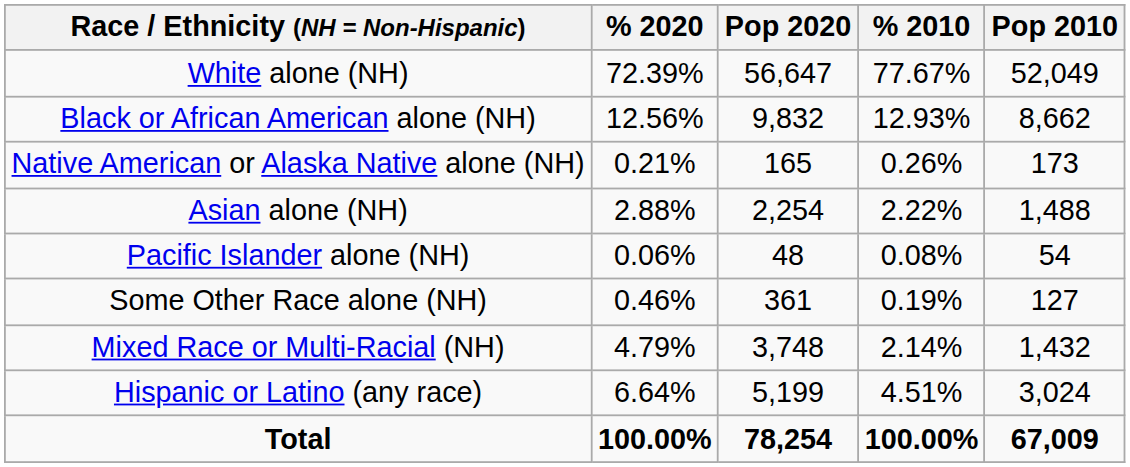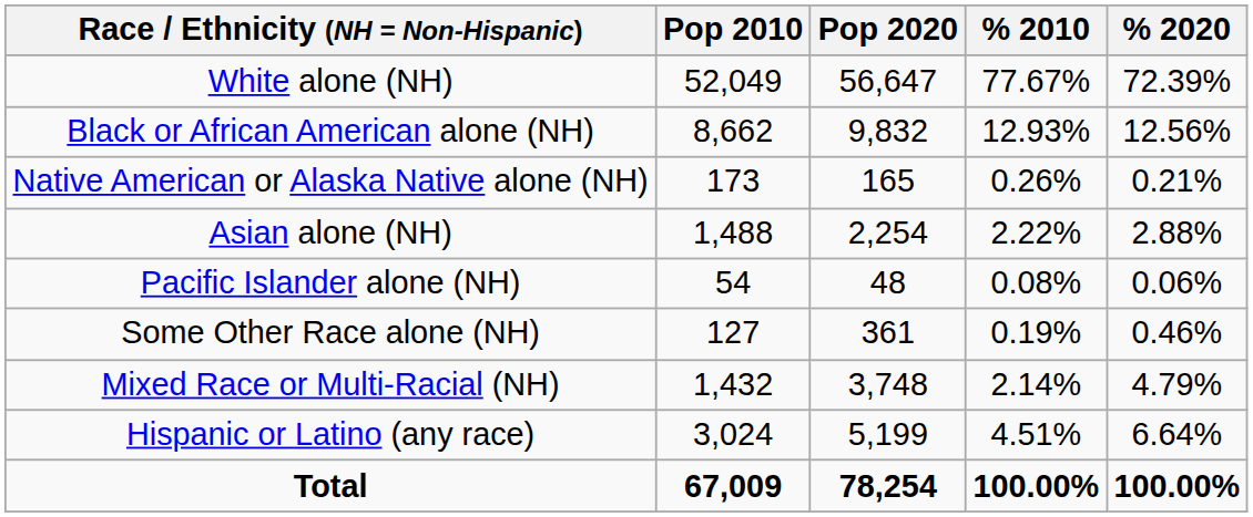 <table class="wikitable" style="text-align:center;">
 <tr>
 <th>Race / Ethnicity <small>(<em>NH = Non-Hispanic</em>)</small></th>
-<th>% 2020</th>
+<th>Pop 2010</th>
 <th>Pop 2020</th>
 <th>% 2010</th>
-<th>Pop 2010</th>
+<th>% 2020</th>
 </tr>
 <tr>
 <td><a href='#'>White</a> alone (NH)</td>
-<td>72.39%</td>
+<td>52,049</td>
 <td>56,647</td>
 <td>77.67%</td>
-<td>52,049</td>
+<td>72.39%</td>
 </tr>
 <tr>
 <td><a href='#'>Black or African American</a> alone (NH)</td>
-<td>12.56%</td>
+<td>8,662</td>
 <td>9,832</td>
 <td>12.93%</td>
-<td>8,662</td>
+<td>12.56%</td>
 </tr>
 <tr>
 <td><a href='#'>Native American</a> or <a href='#'>Alaska Native</a> alone (NH)</td>
-<td>0.21%</td>
+<td>173</td>
 <td>165</td>
 <td>0.26%</td>
-<td>173</td>
+<td>0.21%</td>
 </tr>
 <tr>
 <td><a href='#'>Asian</a> alone (NH)</td>
-<td>2.88%</td>
+<td>1,488</td>
 <td>2,254</td>
 <td>2.22%</td>
-<td>1,488</td>
+<td>2.88%</td>
 </tr>
 <tr>
 <td><a href='#'>Pacific Islander</a> alone (NH)</td>
-<td>0.06%</td>
+<td>54</td>
 <td>48</td>
 <td>0.08%</td>
-<td>54</td>
+<td>0.06%</td>
 </tr>
 <tr>
 <td>Some Other Race alone (NH)</td>
-<td>0.46%</td>
+<td>127</td>
 <td>361</td>
 <td>0.19%</td>
-<td>127</td>
+<td>0.46%</td>
 </tr>
 <tr>
 <td><a href='#'>Mixed Race or Multi-Racial</a> (NH)</td>
-<td>4.79%</td>
+<td>1,432</td>
 <td>3,748</td>
 <td>2.14%</td>
-<td>1,432</td>
+<td>4.79%</td>
 </tr>
 <tr>
 <td><a href='#'>Hispanic or Latino</a> (any race)</td>
-<td>6.64%</td>
+<td>3,024</td>
 <td>5,199</td>
 <td>4.51%</td>
-<td>3,024</td>
+<td>6.64%</td>
 </tr>
 <tr>
 <td><strong>Total</strong></td>
-<td><strong>100.00%</strong></td>
+<td><strong>67,009</strong></td>
 <td><strong>78,254</strong></td>
 <td><strong>100.00%</strong></td>
-<td><strong>67,009</strong></td>
+<td><strong>100.00%</strong></td>
 </tr>
 </table>
